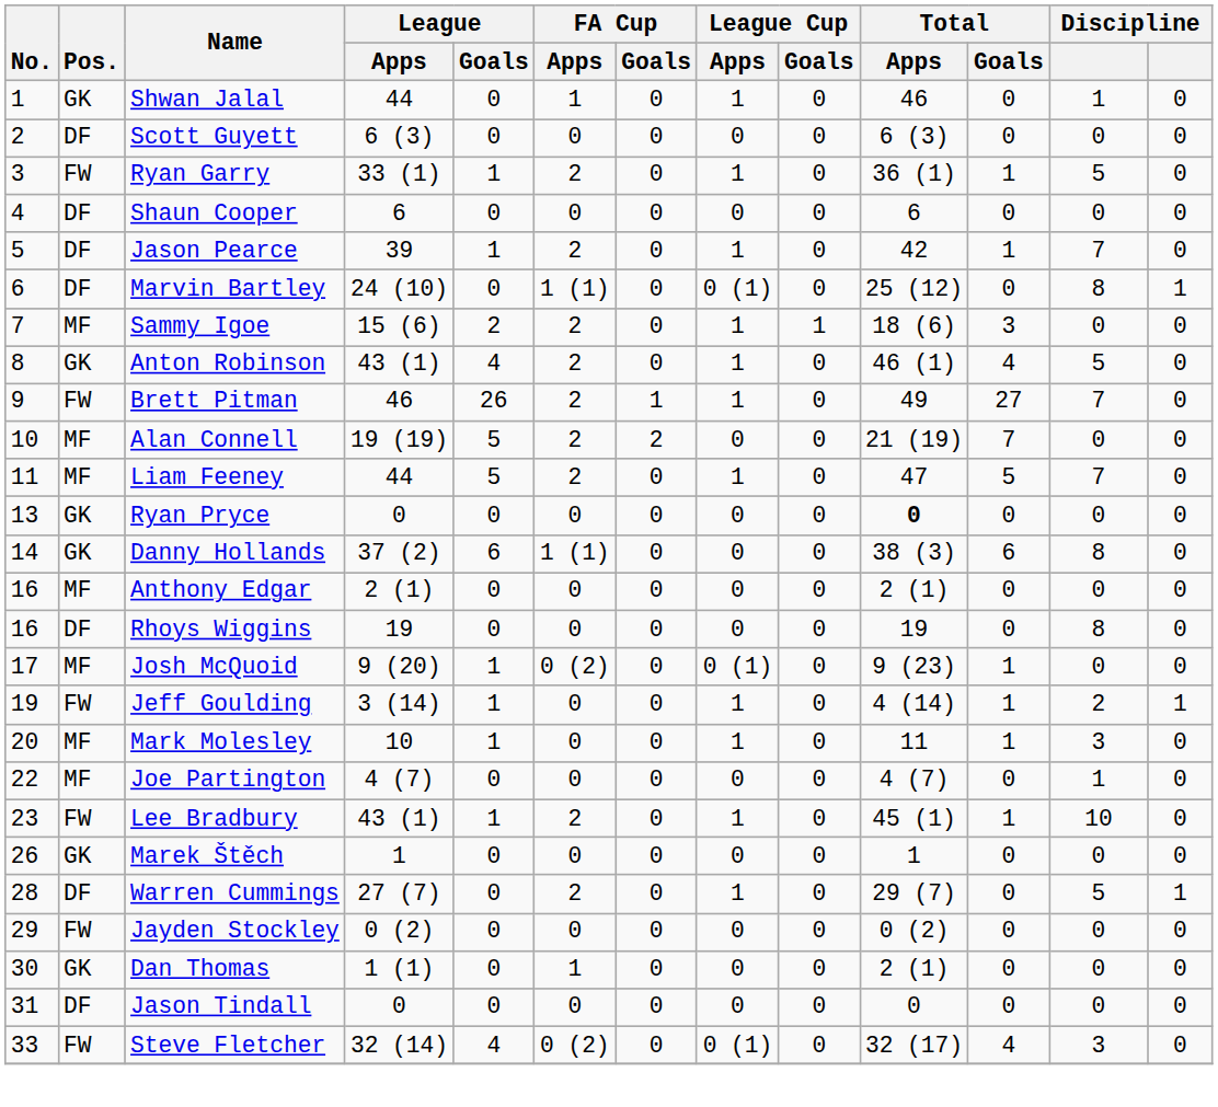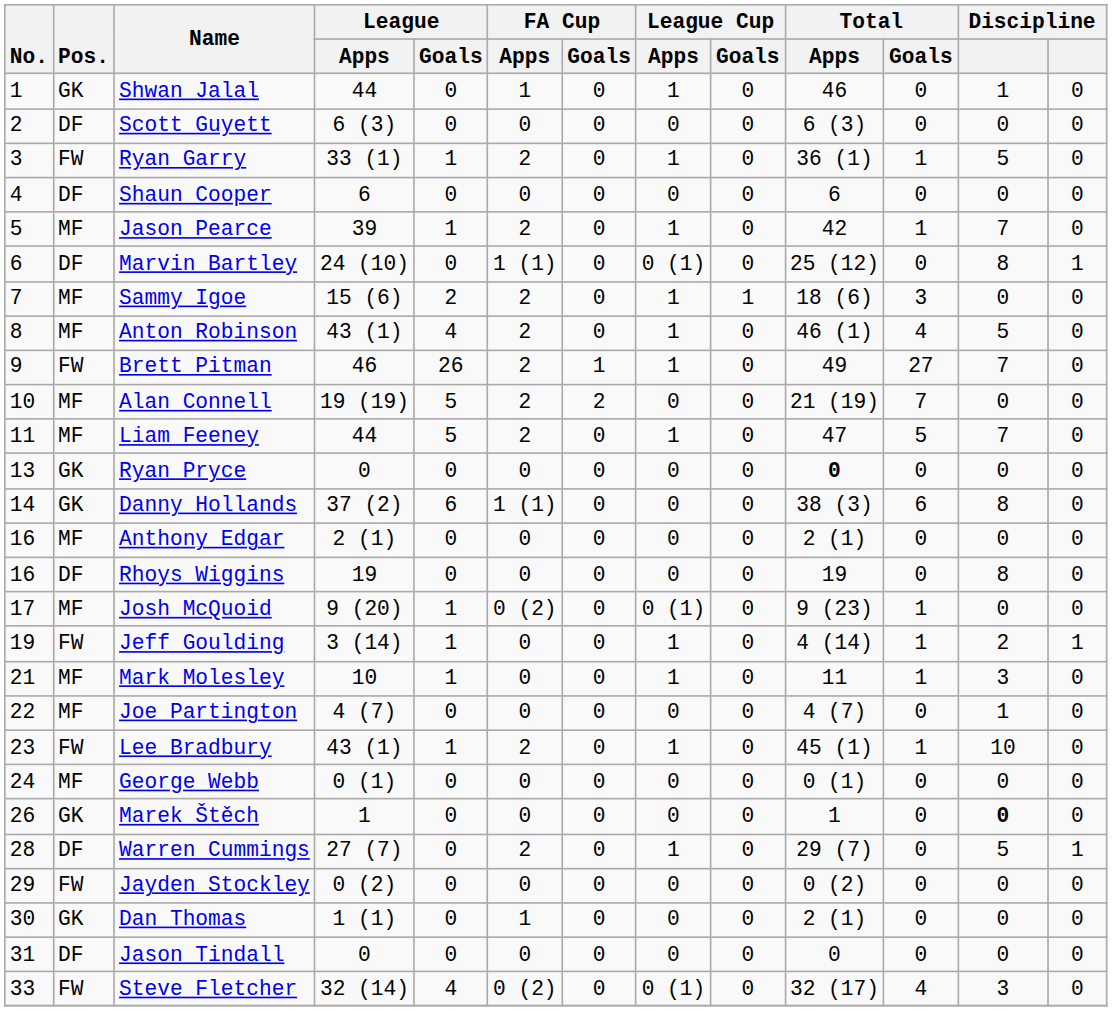 <table class="wikitable" style="text-align:center">
 <tr>
 <th rowspan="2" valign="bottom">No.</th>
 <th rowspan="2" valign="bottom">Pos.</th>
 <th rowspan="2">Name</th>
 <th colspan="2" width="85">League</th>
 <th colspan="2" width="85">FA Cup</th>
 <th colspan="2" width="85">League Cup</th>
 <th colspan="2" width="85">Total</th>
 <th colspan="2" width="85">Discipline</th>
 </tr>
 <tr>
 <th>Apps</th>
 <th>Goals</th>
 <th>Apps</th>
 <th>Goals</th>
 <th>Apps</th>
 <th>Goals</th>
 <th>Apps</th>
 <th>Goals</th>
 <th></th>
 <th></th>
 </tr>
 <tr>
 <td align="left">1</td>
 <td align="left">GK</td>
 <td align="left"> <a href='#'>Shwan Jalal</a></td>
 <td>44</td>
 <td>0</td>
 <td>1</td>
 <td>0</td>
 <td>1</td>
 <td>0</td>
 <td>46</td>
 <td>0</td>
 <td>1</td>
 <td>0</td>
 </tr>
 <tr>
 <td align="left">2</td>
 <td align="left">DF</td>
 <td align="left"> <a href='#'>Scott Guyett</a></td>
 <td>6 (3)</td>
 <td>0</td>
 <td>0</td>
 <td>0</td>
 <td>0</td>
 <td>0</td>
 <td>6 (3)</td>
 <td>0</td>
 <td>0</td>
 <td>0</td>
 </tr>
 <tr>
 <td align="left">3</td>
 <td align="left">FW</td>
 <td align="left"> <a href='#'>Ryan Garry</a></td>
 <td>33 (1)</td>
 <td>1</td>
 <td>2</td>
 <td>0</td>
 <td>1</td>
 <td>0</td>
 <td>36 (1)</td>
 <td>1</td>
 <td>5</td>
 <td>0</td>
 </tr>
 <tr>
 <td align="left">4</td>
 <td align="left">DF</td>
 <td align="left"> <a href='#'>Shaun Cooper</a></td>
 <td>6</td>
 <td>0</td>
 <td>0</td>
 <td>0</td>
 <td>0</td>
 <td>0</td>
 <td>6</td>
 <td>0</td>
 <td>0</td>
 <td>0</td>
 </tr>
 <tr>
 <td align="left">5</td>
-<td align="left">DF</td>
+<td align="left">MF</td>
 <td align="left"> <a href='#'>Jason Pearce</a></td>
 <td>39</td>
 <td>1</td>
 <td>2</td>
 <td>0</td>
 <td>1</td>
 <td>0</td>
 <td>42</td>
 <td>1</td>
 <td>7</td>
 <td>0</td>
 </tr>
 <tr>
 <td align="left">6</td>
 <td align="left">DF</td>
 <td align="left"> <a href='#'>Marvin Bartley</a></td>
 <td>24 (10)</td>
 <td>0</td>
 <td>1 (1)</td>
 <td>0</td>
 <td>0 (1)</td>
 <td>0</td>
 <td>25 (12)</td>
 <td>0</td>
 <td>8</td>
 <td>1</td>
 </tr>
 <tr>
 <td align="left">7</td>
 <td align="left">MF</td>
 <td align="left"> <a href='#'>Sammy Igoe</a></td>
 <td>15 (6)</td>
 <td>2</td>
 <td>2</td>
 <td>0</td>
 <td>1</td>
 <td>1</td>
 <td>18 (6)</td>
 <td>3</td>
 <td>0</td>
 <td>0</td>
 </tr>
 <tr>
 <td align="left">8</td>
-<td align="left">GK</td>
+<td align="left">MF</td>
 <td align="left"> <a href='#'>Anton Robinson</a></td>
 <td>43 (1)</td>
 <td>4</td>
 <td>2</td>
 <td>0</td>
 <td>1</td>
 <td>0</td>
 <td>46 (1)</td>
 <td>4</td>
 <td>5</td>
 <td>0</td>
 </tr>
 <tr>
 <td align="left">9</td>
 <td align="left">FW</td>
 <td align="left"> <a href='#'>Brett Pitman</a></td>
 <td>46</td>
 <td>26</td>
 <td>2</td>
 <td>1</td>
 <td>1</td>
 <td>0</td>
 <td>49</td>
 <td>27</td>
 <td>7</td>
 <td>0</td>
 </tr>
 <tr>
 <td align="left">10</td>
 <td align="left">MF</td>
 <td align="left"> <a href='#'>Alan Connell</a></td>
 <td>19 (19)</td>
 <td>5</td>
 <td>2</td>
 <td>2</td>
 <td>0</td>
 <td>0</td>
 <td>21 (19)</td>
 <td>7</td>
 <td>0</td>
 <td>0</td>
 </tr>
 <tr>
 <td align="left">11</td>
 <td align="left">MF</td>
 <td align="left"> <a href='#'>Liam Feeney</a></td>
 <td>44</td>
 <td>5</td>
 <td>2</td>
 <td>0</td>
 <td>1</td>
 <td>0</td>
 <td>47</td>
 <td>5</td>
 <td>7</td>
 <td>0</td>
 </tr>
 <tr>
 <td align="left">13</td>
 <td align="left">GK</td>
 <td align="left"> <a href='#'>Ryan Pryce</a></td>
 <td>0</td>
 <td>0</td>
 <td>0</td>
 <td>0</td>
 <td>0</td>
 <td>0</td>
 <td><strong>0</strong></td>
 <td>0</td>
 <td>0</td>
 <td>0</td>
 </tr>
 <tr>
 <td align="left">14</td>
 <td align="left">GK</td>
 <td align="left"> <a href='#'>Danny Hollands</a></td>
 <td>37 (2)</td>
 <td>6</td>
 <td>1 (1)</td>
 <td>0</td>
 <td>0</td>
 <td>0</td>
 <td>38 (3)</td>
 <td>6</td>
 <td>8</td>
 <td>0</td>
 </tr>
 <tr>
 <td align="left">16</td>
 <td align="left">MF</td>
 <td align="left"> <a href='#'>Anthony Edgar</a></td>
 <td>2 (1)</td>
 <td>0</td>
 <td>0</td>
 <td>0</td>
 <td>0</td>
 <td>0</td>
 <td>2 (1)</td>
 <td>0</td>
 <td>0</td>
 <td>0</td>
 </tr>
 <tr>
 <td align="left">16</td>
 <td align="left">DF</td>
 <td align="left"> <a href='#'>Rhoys Wiggins</a></td>
 <td>19</td>
 <td>0</td>
 <td>0</td>
 <td>0</td>
 <td>0</td>
 <td>0</td>
 <td>19</td>
 <td>0</td>
 <td>8</td>
 <td>0</td>
 </tr>
 <tr>
 <td align="left">17</td>
 <td align="left">MF</td>
 <td align="left"> <a href='#'>Josh McQuoid</a></td>
 <td>9 (20)</td>
 <td>1</td>
 <td>0 (2)</td>
 <td>0</td>
 <td>0 (1)</td>
 <td>0</td>
 <td>9 (23)</td>
 <td>1</td>
 <td>0</td>
 <td>0</td>
 </tr>
 <tr>
 <td align="left">19</td>
 <td align="left">FW</td>
 <td align="left"> <a href='#'>Jeff Goulding</a></td>
 <td>3 (14)</td>
 <td>1</td>
 <td>0</td>
 <td>0</td>
 <td>1</td>
 <td>0</td>
 <td>4 (14)</td>
 <td>1</td>
 <td>2</td>
 <td>1</td>
 </tr>
 <tr>
-<td align="left">20</td>
+<td align="left">21</td>
 <td align="left">MF</td>
 <td align="left"> <a href='#'>Mark Molesley</a></td>
 <td>10</td>
 <td>1</td>
 <td>0</td>
 <td>0</td>
 <td>1</td>
 <td>0</td>
 <td>11</td>
 <td>1</td>
 <td>3</td>
 <td>0</td>
 </tr>
 <tr>
 <td align="left">22</td>
 <td align="left">MF</td>
 <td align="left"> <a href='#'>Joe Partington</a></td>
 <td>4 (7)</td>
 <td>0</td>
 <td>0</td>
 <td>0</td>
 <td>0</td>
 <td>0</td>
 <td>4 (7)</td>
 <td>0</td>
 <td>1</td>
 <td>0</td>
 </tr>
 <tr>
 <td align="left">23</td>
 <td align="left">FW</td>
 <td align="left"> <a href='#'>Lee Bradbury</a></td>
 <td>43 (1)</td>
 <td>1</td>
 <td>2</td>
 <td>0</td>
 <td>1</td>
 <td>0</td>
 <td>45 (1)</td>
 <td>1</td>
 <td>10</td>
 <td>0</td>
 </tr>
 <tr>
+<td align="left">24</td>
+<td align="left">MF</td>
+<td align="left">  <a href='#'>George Webb</a></td>
+<td>0 (1)</td>
+<td>0</td>
+<td>0</td>
+<td>0</td>
+<td>0</td>
+<td>0</td>
+<td>0 (1)</td>
+<td>0</td>
+<td>0</td>
+<td>0</td>
+</tr>
+<tr>
 <td align="left">26</td>
 <td align="left">GK</td>
 <td align="left"> <a href='#'>Marek Štěch</a></td>
 <td>1</td>
 <td>0</td>
 <td>0</td>
 <td>0</td>
 <td>0</td>
 <td>0</td>
 <td>1</td>
 <td>0</td>
-<td>0</td>
+<td><strong>0</strong></td>
 <td>0</td>
 </tr>
 <tr>
 <td align="left">28</td>
 <td align="left">DF</td>
 <td align="left"> <a href='#'>Warren Cummings</a></td>
 <td>27 (7)</td>
 <td>0</td>
 <td>2</td>
 <td>0</td>
 <td>1</td>
 <td>0</td>
 <td>29 (7)</td>
 <td>0</td>
 <td>5</td>
 <td>1</td>
 </tr>
 <tr>
 <td align="left">29</td>
 <td align="left">FW</td>
 <td align="left"> <a href='#'>Jayden Stockley</a></td>
 <td>0 (2)</td>
 <td>0</td>
 <td>0</td>
 <td>0</td>
 <td>0</td>
 <td>0</td>
 <td>0 (2)</td>
 <td>0</td>
 <td>0</td>
 <td>0</td>
 </tr>
 <tr>
 <td align="left">30</td>
 <td align="left">GK</td>
 <td align="left"> <a href='#'>Dan Thomas</a></td>
 <td>1 (1)</td>
 <td>0</td>
 <td>1</td>
 <td>0</td>
 <td>0</td>
 <td>0</td>
 <td>2 (1)</td>
 <td>0</td>
 <td>0</td>
 <td>0</td>
 </tr>
 <tr>
 <td align="left">31</td>
 <td align="left">DF</td>
 <td align="left"> <a href='#'>Jason Tindall</a></td>
 <td>0</td>
 <td>0</td>
 <td>0</td>
 <td>0</td>
 <td>0</td>
 <td>0</td>
 <td>0</td>
 <td>0</td>
 <td>0</td>
 <td>0</td>
 </tr>
 <tr>
 <td align="left">33</td>
 <td align="left">FW</td>
 <td align="left"> <a href='#'>Steve Fletcher</a></td>
 <td>32 (14)</td>
 <td>4</td>
 <td>0 (2)</td>
 <td>0</td>
 <td>0 (1)</td>
 <td>0</td>
 <td>32 (17)</td>
 <td>4</td>
 <td>3</td>
 <td>0</td>
 </tr>
 <tr>
 </tr>
 </table>
